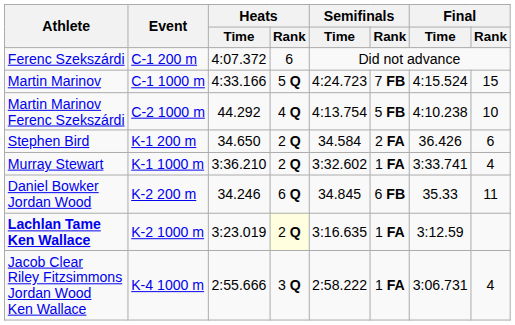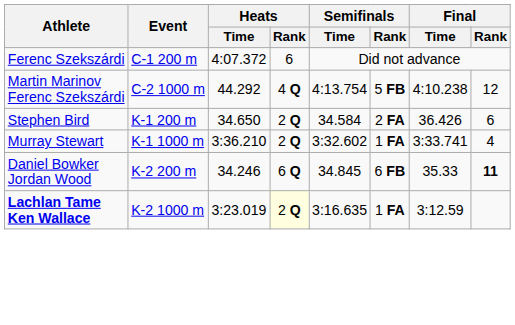 <table class=wikitable style="font-size:90%">
 <tr>
 <th rowspan="2">Athlete</th>
 <th rowspan="2">Event</th>
 <th colspan=2>Heats</th>
 <th colspan=2>Semifinals</th>
 <th colspan=2>Final</th>
 </tr>
 <tr style="font-size:95%">
 <th>Time</th>
 <th>Rank</th>
 <th>Time</th>
 <th>Rank</th>
 <th>Time</th>
 <th>Rank</th>
 </tr>
 <tr align=center>
 <td align=left><a href='#'>Ferenc Szekszárdi</a></td>
 <td align=left><a href='#'>C-1 200 m</a></td>
 <td>4:07.372</td>
 <td>6</td>
 <td colspan=4>Did not advance</td>
 </tr>
 <tr align=center>
-<td align=left><a href='#'>Martin Marinov</a></td>
-<td align=left><a href='#'>C-1 1000 m</a></td>
-<td>4:33.166</td>
-<td>5 <strong>Q</strong></td>
-<td>4:24.723</td>
-<td>7 <strong>FB</strong></td>
-<td>4:15.524</td>
-<td>15</td>
-</tr>
-<tr align=center>
 <td align=left><a href='#'>Martin Marinov</a><br><a href='#'>Ferenc Szekszárdi</a></td>
 <td align=left><a href='#'>C-2 1000 m</a></td>
 <td>44.292</td>
 <td>4 <strong>Q</strong></td>
 <td>4:13.754</td>
 <td>5 <strong>FB</strong></td>
 <td>4:10.238</td>
-<td>10</td>
+<td>12</td>
 </tr>
 <tr align=center>
 <td align=left><a href='#'>Stephen Bird</a></td>
 <td align=left><a href='#'>K-1 200 m</a></td>
 <td>34.650</td>
 <td>2 <strong>Q</strong></td>
 <td>34.584</td>
 <td>2 <strong>FA</strong></td>
 <td>36.426</td>
 <td>6</td>
 </tr>
 <tr align=center>
 <td align=left><a href='#'>Murray Stewart</a></td>
 <td align=left><a href='#'>K-1 1000 m</a></td>
 <td>3:36.210</td>
 <td>2 <strong>Q</strong></td>
 <td>3:32.602</td>
 <td>1 <strong>FA</strong></td>
 <td>3:33.741</td>
 <td>4</td>
 </tr>
 <tr align=center>
 <td align=left><a href='#'>Daniel Bowker</a><br><a href='#'>Jordan Wood</a></td>
 <td align=left><a href='#'>K-2 200 m</a></td>
 <td>34.246</td>
 <td>6 <strong>Q</strong></td>
 <td>34.845</td>
 <td>6 <strong>FB</strong></td>
 <td>35.33</td>
-<td>11</td>
+<td><strong>11</strong></td>
 </tr>
 <tr align=center>
 <td align=left><strong><a href='#'>Lachlan Tame</a><br><a href='#'>Ken Wallace</a></strong></td>
 <td align=left><a href='#'>K-2 1000 m</a></td>
 <td>3:23.019</td>
 <td style="background: lightyellow;">2 <strong>Q</strong></td>
 <td>3:16.635</td>
 <td>1 <strong>FA</strong></td>
 <td>3:12.59</td>
 <td></td>
 </tr>
-<tr align=center>
-<td align=left><a href='#'>Jacob Clear</a><br><a href='#'>Riley Fitzsimmons</a><br><a href='#'>Jordan Wood</a><br><a href='#'>Ken Wallace</a></td>
-<td align=left><a href='#'>K-4 1000 m</a></td>
-<td>2:55.666</td>
-<td>3 <strong>Q</strong></td>
-<td>2:58.222</td>
-<td>1 <strong>FA</strong></td>
-<td>3:06.731</td>
-<td>4</td>
-</tr>
 </table>
